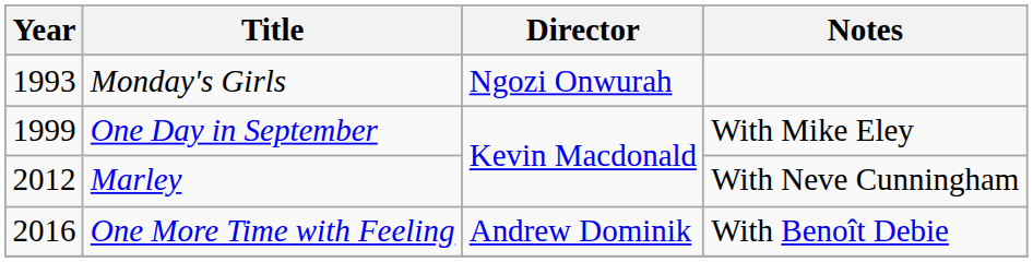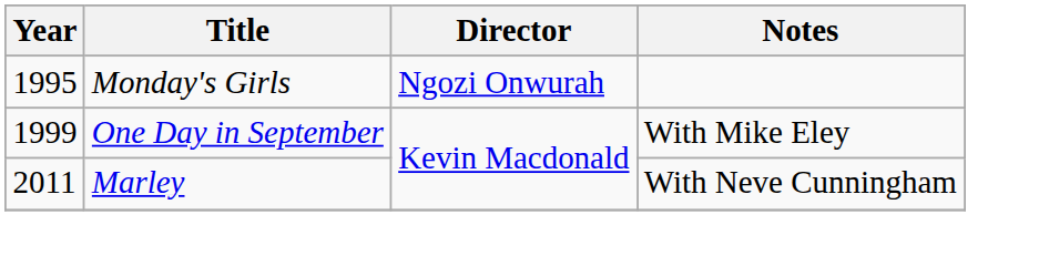 <table class="wikitable">
 <tr>
 <th>Year</th>
 <th>Title</th>
 <th>Director</th>
 <th>Notes</th>
 </tr>
 <tr>
-<td>1993</td>
+<td>1995</td>
 <td><em>Monday's Girls</em></td>
 <td><a href='#'>Ngozi Onwurah</a></td>
 <td></td>
 </tr>
 <tr>
 <td>1999</td>
 <td><em><a href='#'>One Day in September</a></em></td>
 <td rowspan=2><a href='#'>Kevin Macdonald</a></td>
 <td>With Mike Eley</td>
 </tr>
 <tr>
-<td>2012</td>
+<td>2011</td>
 <td><em><a href='#'>Marley</a></em></td>
 <td>With Neve Cunningham</td>
 </tr>
 <tr>
-<td>2016</td>
-<td><em><a href='#'>One More Time with Feeling</a></em></td>
-<td><a href='#'>Andrew Dominik</a></td>
-<td>With <a href='#'>Benoît Debie</a></td>
-</tr>
-<tr>
 </tr>
 </table>
